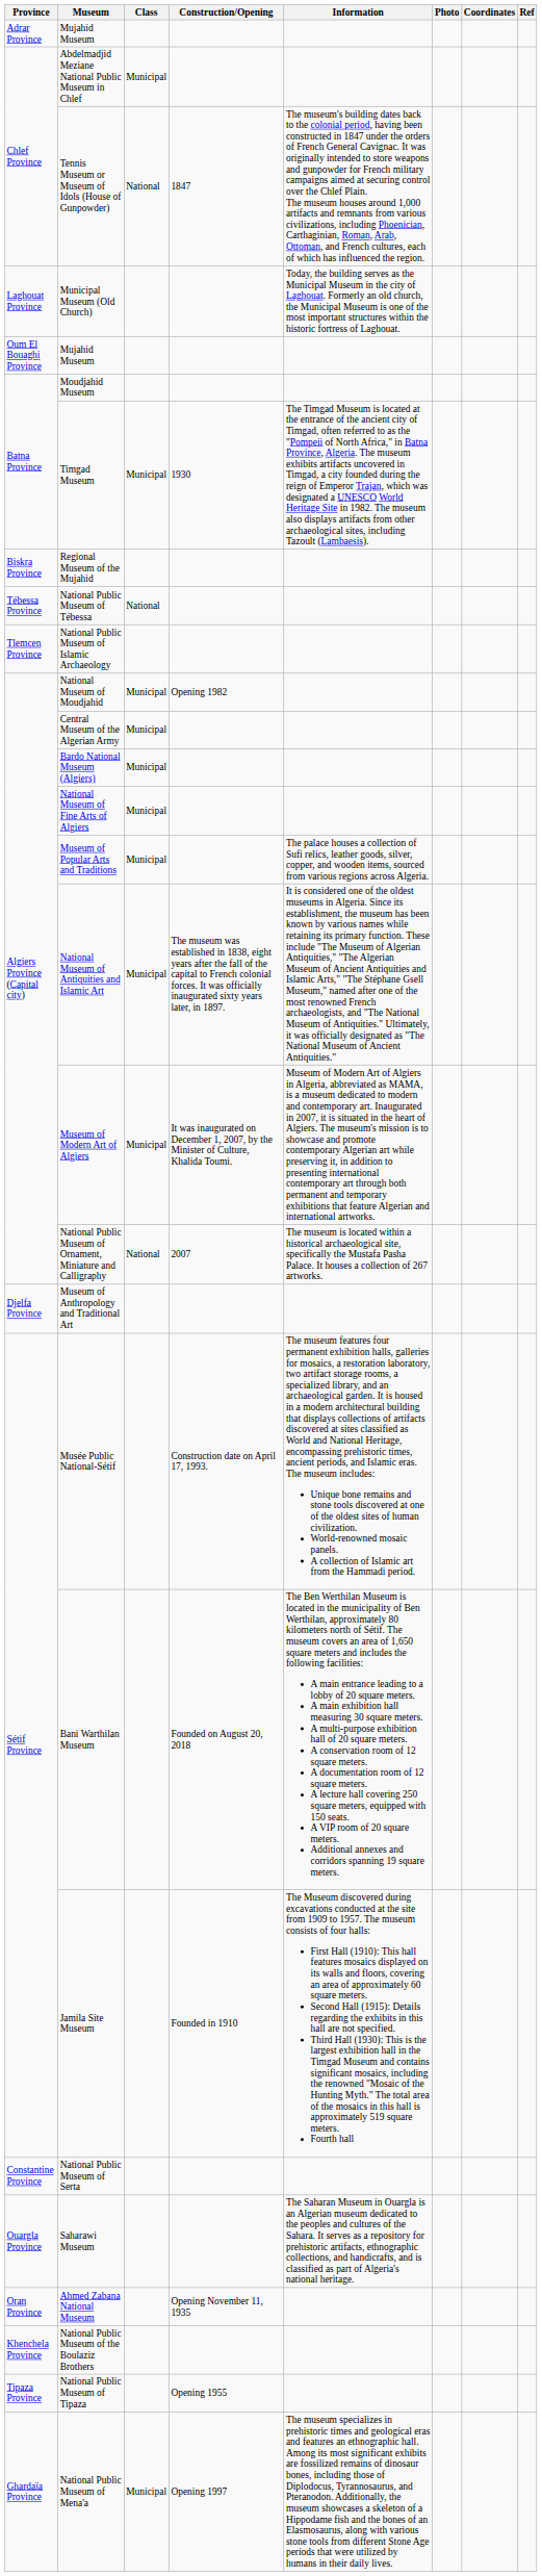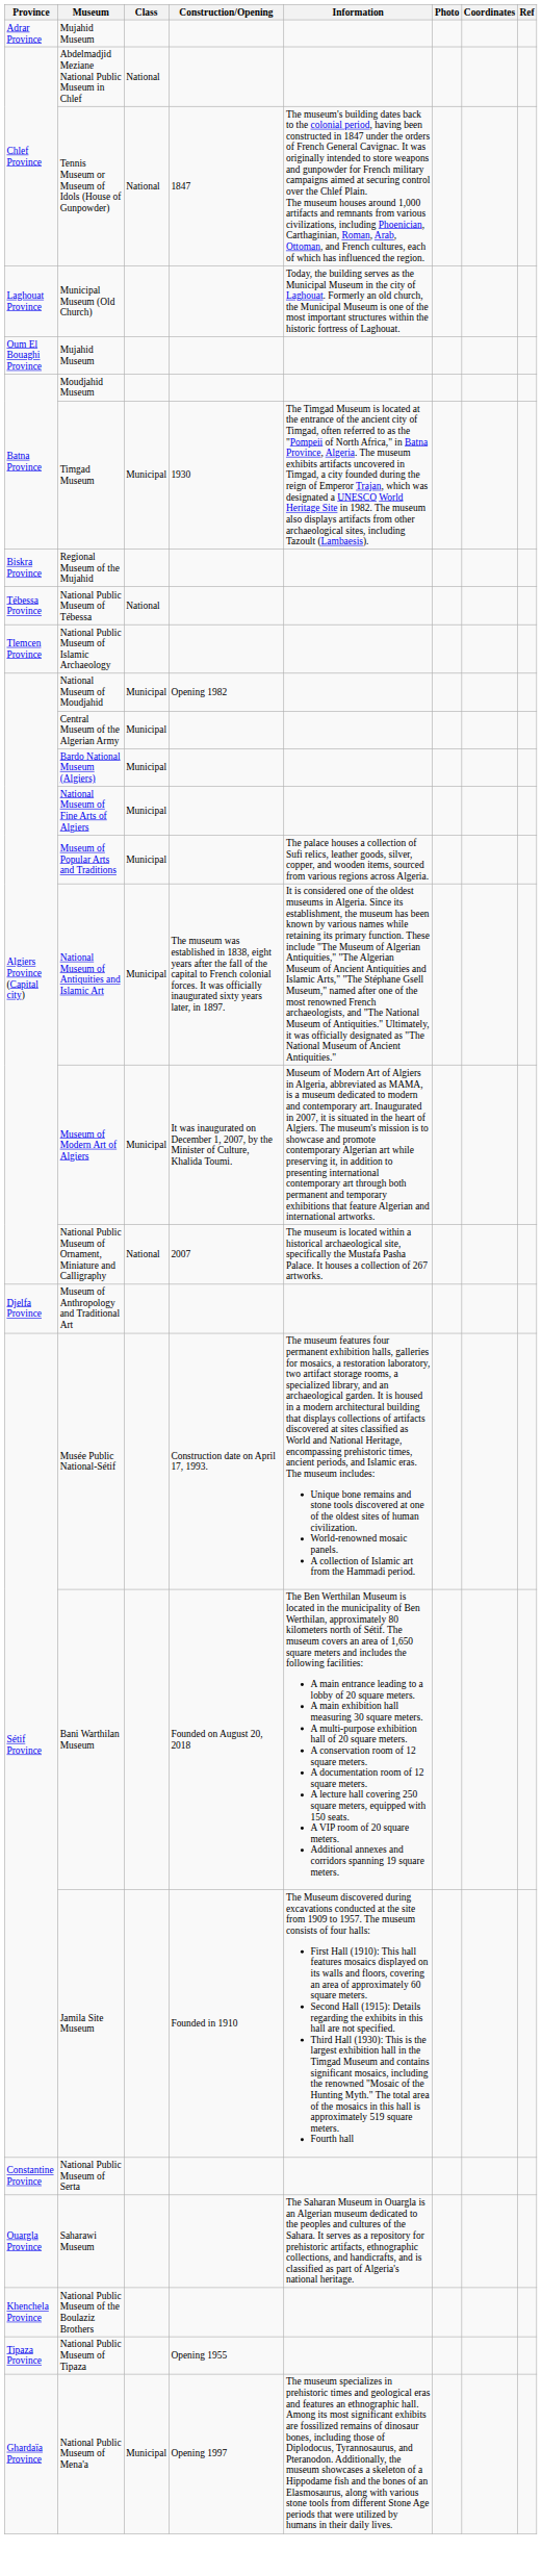 <table class="wikitable sortable sort-under">
 <tr>
 <th>Province</th>
 <th>Museum</th>
 <th>Class</th>
 <th>Construction/Opening</th>
 <th>Information</th>
 <th>Photo</th>
 <th>Coordinates</th>
 <th>Ref</th>
 </tr>
 <tr>
 <td><a href='#'>Adrar Province</a></td>
 <td>Mujahid Museum</td>
 <td></td>
 <td></td>
 <td></td>
 <td></td>
 <td></td>
 <td></td>
 </tr>
 <tr>
 <td rowspan="2"><a href='#'>Chlef Province</a></td>
 <td>Abdelmadjid Meziane National Public Museum in Chlef</td>
-<td>Municipal</td>
+<td>National</td>
 <td></td>
 <td></td>
 <td></td>
 <td></td>
 <td></td>
 </tr>
 <tr>
 <td>Tennis Museum or Museum of Idols (House of Gunpowder)</td>
 <td>National</td>
 <td>1847</td>
 <td>The museum's building dates back to the <a href='#'>colonial period</a>, having been constructed in 1847 under the orders of French General Cavignac. It was originally intended to store weapons and gunpowder for French military campaigns aimed at securing control over the Chlef Plain.<br>The museum houses around 1,000 artifacts and remnants from various civilizations, including <a href='#'>Phoenician</a>, Carthaginian, <a href='#'>Roman</a>, <a href='#'>Arab</a>, <a href='#'>Ottoman</a>, and French cultures, each of which has influenced the region.</td>
 <td></td>
 <td></td>
 <td></td>
 </tr>
 <tr>
 <td><a href='#'>Laghouat Province</a></td>
 <td>Municipal Museum (Old Church)</td>
 <td></td>
 <td></td>
 <td>Today, the building serves as the Municipal Museum in the city of <a href='#'>Laghouat</a>. Formerly an old church, the Municipal Museum is one of the most important structures within the historic fortress of Laghouat.</td>
 <td></td>
 <td></td>
 <td></td>
 </tr>
 <tr>
 <td><a href='#'>Oum El Bouaghi Province</a></td>
 <td>Mujahid Museum</td>
 <td></td>
 <td></td>
 <td></td>
 <td></td>
 <td></td>
 <td></td>
 </tr>
 <tr>
 <td rowspan="2"><a href='#'>Batna Province</a></td>
 <td>Moudjahid Museum</td>
 <td></td>
 <td></td>
 <td></td>
 <td></td>
 <td></td>
 <td></td>
 </tr>
 <tr>
 <td>Timgad Museum</td>
 <td>Municipal</td>
 <td>1930</td>
 <td>The Timgad Museum is located at the entrance of the ancient city of Timgad, often referred to as the "<a href='#'>Pompeii</a> of North Africa," in <a href='#'>Batna Province</a>, <a href='#'>Algeria</a>. The museum exhibits artifacts uncovered in Timgad, a city founded during the reign of Emperor <a href='#'>Trajan</a>, which was designated a <a href='#'>UNESCO</a> <a href='#'>World Heritage Site</a> in 1982. The museum also displays artifacts from other archaeological sites, including Tazoult (<a href='#'>Lambaesis</a>).</td>
 <td></td>
 <td></td>
 <td></td>
 </tr>
 <tr>
 <td><a href='#'>Biskra Province</a></td>
 <td>Regional Museum of the Mujahid</td>
 <td></td>
 <td></td>
 <td></td>
 <td></td>
 <td></td>
 <td></td>
 </tr>
 <tr>
 <td><a href='#'>Tébessa Province</a></td>
 <td>National Public Museum of Tébessa</td>
 <td>National</td>
 <td></td>
 <td></td>
 <td></td>
 <td></td>
 <td></td>
 </tr>
 <tr>
 <td><a href='#'>Tlemcen Province</a></td>
 <td>National Public Museum of Islamic Archaeology</td>
 <td></td>
 <td></td>
 <td></td>
 <td></td>
 <td></td>
 <td></td>
 </tr>
 <tr>
 <td rowspan="8"><a href='#'>Algiers Province</a><br>(<a href='#'>Capital city</a>)</td>
 <td>National Museum of Moudjahid</td>
 <td>Municipal</td>
 <td>Opening 1982</td>
 <td></td>
 <td></td>
 <td></td>
 <td></td>
 </tr>
 <tr>
 <td>Central Museum of the Algerian Army</td>
 <td>Municipal</td>
 <td></td>
 <td></td>
 <td></td>
 <td></td>
 <td></td>
 </tr>
 <tr>
 <td><a href='#'>Bardo National Museum (Algiers)</a></td>
 <td>Municipal</td>
 <td></td>
 <td></td>
 <td></td>
 <td></td>
 <td></td>
 </tr>
 <tr>
 <td><a href='#'>National Museum of Fine Arts of Algiers</a></td>
 <td>Municipal</td>
 <td></td>
 <td></td>
 <td></td>
 <td></td>
 <td></td>
 </tr>
 <tr>
 <td><a href='#'>Museum of Popular Arts and Traditions</a></td>
 <td>Municipal</td>
 <td></td>
 <td>The palace houses a collection of Sufi relics, leather goods, silver, copper, and wooden items, sourced from various regions across Algeria.</td>
 <td></td>
 <td></td>
 <td></td>
 </tr>
 <tr>
 <td><a href='#'>National Museum of Antiquities and Islamic Art</a></td>
 <td>Municipal</td>
 <td>The museum was established in 1838, eight years after the fall of the capital to French colonial forces. It was officially inaugurated sixty years later, in 1897.</td>
 <td>It is considered one of the oldest museums in Algeria. Since its establishment, the museum has been known by various names while retaining its primary function. These include "The Museum of Algerian Antiquities," "The Algerian Museum of Ancient Antiquities and Islamic Arts," "The Stéphane Gsell Museum," named after one of the most renowned French archaeologists, and "The National Museum of Antiquities." Ultimately, it was officially designated as "The National Museum of Ancient Antiquities."</td>
 <td></td>
 <td></td>
 <td></td>
 </tr>
 <tr>
 <td><a href='#'>Museum of Modern Art of Algiers</a></td>
 <td>Municipal</td>
 <td>It was inaugurated on December 1, 2007, by the Minister of Culture, Khalida Toumi.</td>
 <td>Museum of Modern Art of Algiers in Algeria, abbreviated as MAMA, is a museum dedicated to modern and contemporary art. Inaugurated in 2007, it is situated in the heart of Algiers. The museum's mission is to showcase and promote contemporary Algerian art while preserving it, in addition to presenting international contemporary art through both permanent and temporary exhibitions that feature Algerian and international artworks.</td>
 <td></td>
 <td></td>
 <td></td>
 </tr>
 <tr>
 <td>National Public Museum of Ornament, Miniature and Calligraphy</td>
 <td>National</td>
 <td>2007</td>
 <td>The museum is located within a historical archaeological site, specifically the Mustafa Pasha Palace. It houses a collection of 267 artworks.</td>
 <td></td>
 <td></td>
 <td></td>
 </tr>
 <tr>
 <td><a href='#'>Djelfa Province</a></td>
 <td>Museum of Anthropology and Traditional Art</td>
 <td></td>
 <td></td>
 <td></td>
 <td></td>
 <td></td>
 <td></td>
 </tr>
 <tr>
 <td rowspan="3"><a href='#'>Sétif Province</a></td>
 <td>Musée Public National-Sétif</td>
 <td></td>
 <td>Construction date on April 17, 1993.</td>
 <td>The museum features four permanent exhibition halls, galleries for mosaics, a restoration laboratory, two artifact storage rooms, a specialized library, and an archaeological garden. It is housed in a modern architectural building that displays collections of artifacts discovered at sites classified as World and National Heritage, encompassing prehistoric times, ancient periods, and Islamic eras.<br>The museum includes:<ul><li>Unique bone remains and stone tools discovered at one of the oldest sites of human civilization.</li><li>World-renowned mosaic panels.</li><li>A collection of Islamic art from the Hammadi period.</li></ul></td>
 <td></td>
 <td></td>
 <td></td>
 </tr>
 <tr>
 <td>Bani Warthilan Museum</td>
 <td></td>
 <td>Founded on August 20, 2018</td>
 <td>The Ben Werthilan Museum is located in the municipality of Ben Werthilan, approximately 80 kilometers north of Sétif. The museum covers an area of 1,650 square meters and includes the following facilities:<br><ul><li>A main entrance leading to a lobby of 20 square meters.</li><li>A main exhibition hall measuring 30 square meters.</li><li>A multi-purpose exhibition hall of 20 square meters.</li><li>A conservation room of 12 square meters.</li><li>A documentation room of 12 square meters.</li><li>A lecture hall covering 250 square meters, equipped with 150 seats.</li><li>A VIP room of 20 square meters.</li><li>Additional annexes and corridors spanning 19 square meters.</li></ul></td>
 <td></td>
 <td></td>
 <td></td>
 </tr>
 <tr>
 <td>Jamila Site Museum</td>
 <td></td>
 <td>Founded in 1910</td>
 <td>The Museum discovered during excavations conducted at the site from 1909 to 1957. The museum consists of four halls:<br><ul><li>First Hall (1910): This hall features mosaics displayed on its walls and floors, covering an area of approximately 60 square meters.</li><li>Second Hall (1915): Details regarding the exhibits in this hall are not specified.</li><li>Third Hall (1930): This is the largest exhibition hall in the Timgad Museum and contains significant mosaics, including the renowned "Mosaic of the Hunting Myth." The total area of the mosaics in this hall is approximately 519 square meters.</li><li>Fourth hall</li></ul></td>
 <td></td>
 <td></td>
 <td></td>
 </tr>
 <tr>
 <td><a href='#'>Constantine Province</a></td>
 <td>National Public Museum of Serta</td>
 <td></td>
 <td></td>
 <td></td>
 <td></td>
 <td></td>
 <td></td>
 </tr>
 <tr>
 <td><a href='#'>Ouargla Province</a></td>
 <td>Saharawi Museum</td>
 <td></td>
 <td></td>
 <td>The Saharan Museum in Ouargla is an Algerian museum dedicated to the peoples and cultures of the Sahara. It serves as a repository for prehistoric artifacts, ethnographic collections, and handicrafts, and is classified as part of Algeria's national heritage.</td>
 <td></td>
 <td></td>
 <td></td>
 </tr>
 <tr>
-<td><a href='#'>Oran Province</a></td>
-<td><a href='#'>Ahmed Zabana National Museum</a></td>
-<td></td>
-<td>Opening November 11, 1935</td>
-<td></td>
-<td></td>
-<td></td>
-<td></td>
-</tr>
-<tr>
 <td><a href='#'>Khenchela Province</a></td>
 <td>National Public Museum of the Boulaziz Brothers</td>
 <td></td>
 <td></td>
 <td></td>
 <td></td>
 <td></td>
 <td></td>
 </tr>
 <tr>
 <td><a href='#'>Tipaza Province</a></td>
 <td>National Public Museum of Tipaza</td>
 <td></td>
 <td>Opening 1955</td>
 <td></td>
 <td></td>
 <td></td>
 <td></td>
 </tr>
 <tr>
 <td><a href='#'>Ghardaïa Province</a></td>
 <td>National Public Museum of Mena'a</td>
 <td>Municipal</td>
 <td>Opening 1997</td>
 <td>The museum specializes in prehistoric times and geological eras and features an ethnographic hall. Among its most significant exhibits are fossilized remains of dinosaur bones, including those of Diplodocus, Tyrannosaurus, and Pteranodon. Additionally, the museum showcases a skeleton of a Hippodame fish and the bones of an Elasmosaurus, along with various stone tools from different Stone Age periods that were utilized by humans in their daily lives.</td>
 <td></td>
 <td></td>
 <td></td>
 </tr>
 </table>
